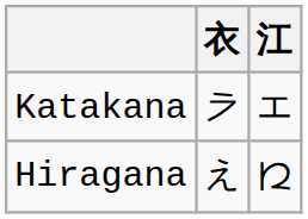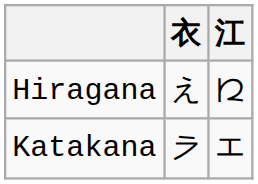 <table class="wikitable">
 <tr>
 <th></th>
 <th>衣</th>
 <th>江</th>
 </tr>
 <tr>
+<td>Hiragana</td>
+<td>え</td>
+<td>𛀁</td>
+</tr>
+<tr>
 <td>Katakana</td>
 <td>𛀀</td>
 <td>エ</td>
 </tr>
-<tr>
-<td>Hiragana</td>
-<td>え</td>
-<td>𛀁</td>
-</tr>
 </table>
